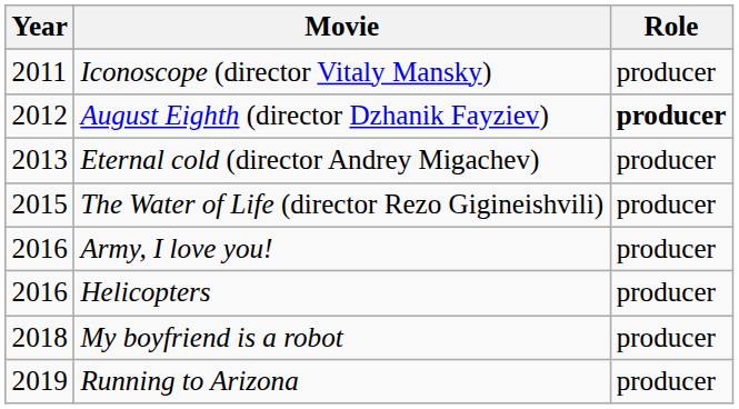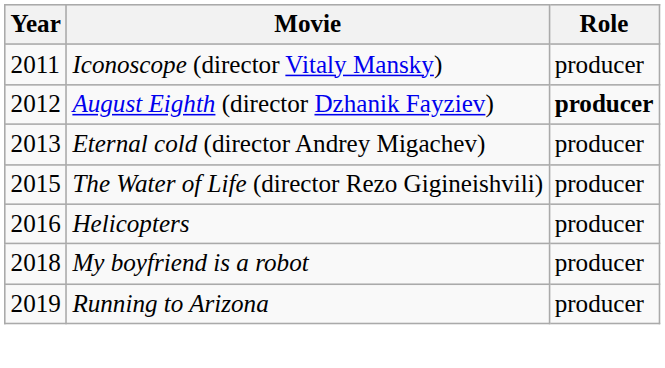 <table class="wikitable">
 <tr>
 <th>Year</th>
 <th>Movie</th>
 <th>Role</th>
 </tr>
 <tr>
 <td>2011</td>
 <td><em>Iconoscope</em> (director <a href='#'>Vitaly Mansky</a>)</td>
 <td>producer</td>
 </tr>
 <tr>
 <td>2012</td>
 <td><em><a href='#'>August Eighth</a></em> (director <a href='#'>Dzhanik Fayziev</a>)</td>
 <td><strong>producer</strong></td>
 </tr>
 <tr>
 <td>2013</td>
 <td><em>Eternal cold</em> (director Andrey Migachev)</td>
 <td>producer</td>
 </tr>
 <tr>
 <td>2015</td>
 <td><em>The Water of Life</em> (director Rezo Gigineishvili)</td>
 <td>producer</td>
 </tr>
 <tr>
 <td>2016</td>
-<td><em>Army, I love you!</em></td>
-<td>producer</td>
-</tr>
-<tr>
-<td>2016</td>
 <td><em>Helicopters</em></td>
 <td>producer</td>
 </tr>
 <tr>
 <td>2018</td>
 <td><em>My boyfriend is a robot</em></td>
 <td>producer</td>
 </tr>
 <tr>
 <td>2019</td>
 <td><em>Running to Arizona</em></td>
 <td>producer</td>
 </tr>
 </table>
